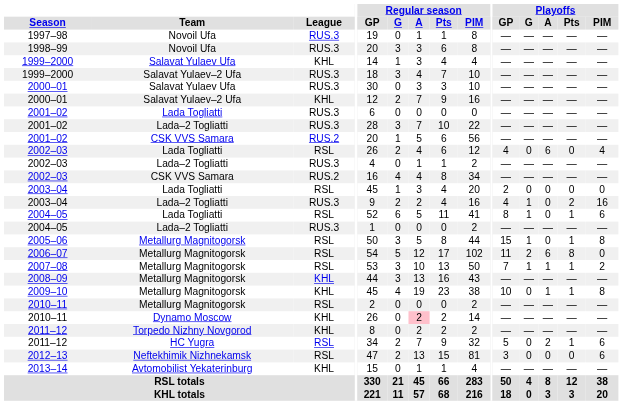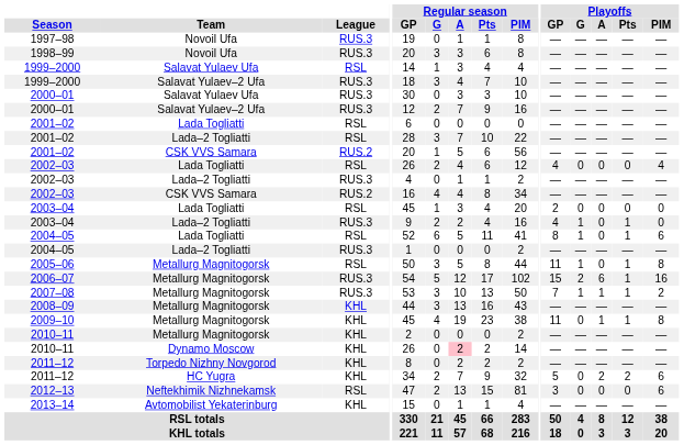 <table border="0" cellpadding="1" cellspacing="0" style="text-align:center; width:60em">
 <tr bgcolor="#e0e0e0">
 <th colspan="3" bgcolor="#ffffff"></th>
 <th rowspan="99" bgcolor="#ffffff"></th>
 <th colspan="5"><a href='#'>Regular season</a></th>
 <th rowspan="99" bgcolor="#ffffff"></th>
 <th colspan="5"><a href='#'>Playoffs</a></th>
 </tr>
 <tr bgcolor="#e0e0e0">
 <th><a href='#'>Season</a></th>
 <th>Team</th>
 <th>League</th>
 <th>GP</th>
 <th><a href='#'>G</a></th>
 <th><a href='#'>A</a></th>
 <th><a href='#'>Pts</a></th>
 <th><a href='#'>PIM</a></th>
 <th>GP</th>
 <th>G</th>
 <th>A</th>
 <th>Pts</th>
 <th>PIM</th>
 </tr>
 <tr>
 <td>1997–98</td>
 <td>Novoil Ufa</td>
 <td><a href='#'>RUS.3</a></td>
 <td>19</td>
 <td>0</td>
 <td>1</td>
 <td>1</td>
 <td>8</td>
 <td>—</td>
 <td>—</td>
 <td>—</td>
 <td>—</td>
 <td>—</td>
 </tr>
 <tr bgcolor="#f0f0f0">
 <td>1998–99</td>
 <td>Novoil Ufa</td>
 <td>RUS.3</td>
 <td>20</td>
 <td>3</td>
 <td>3</td>
 <td>6</td>
 <td>8</td>
 <td>—</td>
 <td>—</td>
 <td>—</td>
 <td>—</td>
 <td>—</td>
 </tr>
 <tr>
 <td><a href='#'>1999–2000</a></td>
 <td><a href='#'>Salavat Yulaev Ufa</a></td>
-<td>KHL</td>
+<td><a href='#'>RSL</a></td>
 <td>14</td>
 <td>1</td>
 <td>3</td>
 <td>4</td>
 <td>4</td>
 <td>—</td>
 <td>—</td>
 <td>—</td>
 <td>—</td>
 <td>—</td>
 </tr>
 <tr bgcolor="#f0f0f0">
 <td>1999–2000</td>
 <td>Salavat Yulaev–2 Ufa</td>
 <td>RUS.3</td>
 <td>18</td>
 <td>3</td>
 <td>4</td>
 <td>7</td>
 <td>10</td>
 <td>—</td>
 <td>—</td>
 <td>—</td>
 <td>—</td>
 <td>—</td>
 </tr>
 <tr>
 <td><a href='#'>2000–01</a></td>
 <td>Salavat Yulaev Ufa</td>
 <td>RUS.3</td>
 <td>30</td>
 <td>0</td>
 <td>3</td>
 <td>3</td>
 <td>10</td>
 <td>—</td>
 <td>—</td>
 <td>—</td>
 <td>—</td>
 <td>—</td>
 </tr>
 <tr bgcolor="#f0f0f0">
 <td>2000–01</td>
 <td>Salavat Yulaev–2 Ufa</td>
-<td>KHL</td>
+<td>RUS.3</td>
 <td>12</td>
 <td>2</td>
 <td>7</td>
 <td>9</td>
 <td>16</td>
 <td>—</td>
 <td>—</td>
 <td>—</td>
 <td>—</td>
 <td>—</td>
 </tr>
 <tr>
 <td><a href='#'>2001–02</a></td>
 <td><a href='#'>Lada Togliatti</a></td>
-<td>RUS.3</td>
+<td>RSL</td>
 <td>6</td>
 <td>0</td>
 <td>0</td>
 <td>0</td>
 <td>0</td>
 <td>—</td>
 <td>—</td>
 <td>—</td>
 <td>—</td>
 <td>—</td>
 </tr>
 <tr bgcolor="#f0f0f0">
 <td>2001–02</td>
 <td>Lada–2 Togliatti</td>
-<td>RUS.3</td>
+<td>RSL</td>
 <td>28</td>
 <td>3</td>
 <td>7</td>
 <td>10</td>
 <td>22</td>
 <td>—</td>
 <td>—</td>
 <td>—</td>
 <td>—</td>
 <td>—</td>
 </tr>
 <tr>
 <td><a href='#'>2001–02</a></td>
 <td><a href='#'>CSK VVS Samara</a></td>
 <td><a href='#'>RUS.2</a></td>
 <td>20</td>
 <td>1</td>
 <td>5</td>
 <td>6</td>
 <td>56</td>
 <td>—</td>
 <td>—</td>
 <td>—</td>
 <td>—</td>
 <td>—</td>
 </tr>
 <tr bgcolor="#f0f0f0">
 <td><a href='#'>2002–03</a></td>
 <td>Lada Togliatti</td>
 <td>RSL</td>
 <td>26</td>
 <td>2</td>
 <td>4</td>
 <td>6</td>
 <td>12</td>
 <td>4</td>
 <td>0</td>
-<td>6</td>
+<td>0</td>
 <td>0</td>
 <td>4</td>
 </tr>
 <tr>
 <td>2002–03</td>
 <td>Lada–2 Togliatti</td>
 <td>RUS.3</td>
 <td>4</td>
 <td>0</td>
 <td>1</td>
 <td>1</td>
 <td>2</td>
 <td>—</td>
 <td>—</td>
 <td>—</td>
 <td>—</td>
 <td>—</td>
 </tr>
 <tr bgcolor="#f0f0f0">
 <td><a href='#'>2002–03</a></td>
 <td>CSK VVS Samara</td>
 <td>RUS.2</td>
 <td>16</td>
 <td>4</td>
 <td>4</td>
 <td>8</td>
 <td>34</td>
 <td>—</td>
 <td>—</td>
 <td>—</td>
 <td>—</td>
 <td>—</td>
 </tr>
 <tr>
 <td><a href='#'>2003–04</a></td>
 <td>Lada Togliatti</td>
 <td>RSL</td>
 <td>45</td>
 <td>1</td>
 <td>3</td>
 <td>4</td>
 <td>20</td>
 <td>2</td>
 <td>0</td>
 <td>0</td>
 <td>0</td>
 <td>0</td>
 </tr>
 <tr bgcolor="#f0f0f0">
 <td>2003–04</td>
 <td>Lada–2 Togliatti</td>
 <td>RUS.3</td>
 <td>9</td>
 <td>2</td>
 <td>2</td>
 <td>4</td>
 <td>16</td>
 <td>4</td>
 <td>1</td>
 <td>0</td>
-<td>2</td>
-<td>16</td>
+<td>1</td>
+<td>0</td>
 </tr>
 <tr>
 <td><a href='#'>2004–05</a></td>
 <td>Lada Togliatti</td>
 <td>RSL</td>
 <td>52</td>
 <td>6</td>
 <td>5</td>
 <td>11</td>
 <td>41</td>
 <td>8</td>
 <td>1</td>
 <td>0</td>
 <td>1</td>
 <td>6</td>
 </tr>
 <tr bgcolor="#f0f0f0">
 <td>2004–05</td>
 <td>Lada–2 Togliatti</td>
 <td>RUS.3</td>
 <td>1</td>
 <td>0</td>
 <td>0</td>
 <td>0</td>
 <td>2</td>
 <td>—</td>
 <td>—</td>
 <td>—</td>
 <td>—</td>
 <td>—</td>
 </tr>
 <tr>
 <td><a href='#'>2005–06</a></td>
 <td><a href='#'>Metallurg Magnitogorsk</a></td>
 <td>RSL</td>
 <td>50</td>
 <td>3</td>
 <td>5</td>
 <td>8</td>
 <td>44</td>
-<td>15</td>
+<td>11</td>
 <td>1</td>
 <td>0</td>
 <td>1</td>
 <td>8</td>
 </tr>
 <tr bgcolor="#f0f0f0">
 <td><a href='#'>2006–07</a></td>
 <td>Metallurg Magnitogorsk</td>
-<td>RSL</td>
+<td>RUS.3</td>
 <td>54</td>
 <td>5</td>
 <td>12</td>
 <td>17</td>
 <td>102</td>
-<td>11</td>
+<td>15</td>
 <td>2</td>
 <td>6</td>
-<td>8</td>
-<td>0</td>
+<td>1</td>
+<td>16</td>
 </tr>
 <tr>
 <td><a href='#'>2007–08</a></td>
 <td>Metallurg Magnitogorsk</td>
-<td>RSL</td>
+<td>RUS.3</td>
 <td>53</td>
 <td>3</td>
 <td>10</td>
 <td>13</td>
 <td>50</td>
 <td>7</td>
 <td>1</td>
 <td>1</td>
 <td>1</td>
 <td>2</td>
 </tr>
 <tr bgcolor="#f0f0f0">
 <td><a href='#'>2008–09</a></td>
 <td>Metallurg Magnitogorsk</td>
 <td><a href='#'>KHL</a></td>
 <td>44</td>
 <td>3</td>
 <td>13</td>
 <td>16</td>
 <td>43</td>
 <td>—</td>
 <td>—</td>
 <td>—</td>
 <td>—</td>
 <td>—</td>
 </tr>
 <tr>
 <td><a href='#'>2009–10</a></td>
 <td>Metallurg Magnitogorsk</td>
 <td>KHL</td>
 <td>45</td>
 <td>4</td>
 <td>19</td>
 <td>23</td>
 <td>38</td>
-<td>10</td>
+<td>11</td>
 <td>0</td>
 <td>1</td>
 <td>1</td>
 <td>8</td>
 </tr>
 <tr bgcolor="#f0f0f0">
 <td><a href='#'>2010–11</a></td>
 <td>Metallurg Magnitogorsk</td>
-<td>RSL</td>
+<td>KHL</td>
 <td>2</td>
 <td>0</td>
 <td>0</td>
 <td>0</td>
 <td>2</td>
 <td>—</td>
 <td>—</td>
 <td>—</td>
 <td>—</td>
 <td>—</td>
 </tr>
 <tr>
 <td>2010–11</td>
 <td><a href='#'>Dynamo Moscow</a></td>
 <td>KHL</td>
 <td>26</td>
 <td>0</td>
 <td style="background: pink;">2</td>
 <td>2</td>
 <td>14</td>
 <td>—</td>
 <td>—</td>
 <td>—</td>
 <td>—</td>
 <td>—</td>
 </tr>
 <tr bgcolor="#f0f0f0">
 <td><a href='#'>2011–12</a></td>
 <td><a href='#'>Torpedo Nizhny Novgorod</a></td>
 <td>KHL</td>
 <td>8</td>
 <td>0</td>
 <td>2</td>
 <td>2</td>
 <td>2</td>
 <td>—</td>
 <td>—</td>
 <td>—</td>
 <td>—</td>
 <td>—</td>
 </tr>
 <tr>
 <td>2011–12</td>
 <td><a href='#'>HC Yugra</a></td>
-<td><a href='#'>RSL</a></td>
+<td>KHL</td>
 <td>34</td>
 <td>2</td>
 <td>7</td>
 <td>9</td>
 <td>32</td>
 <td>5</td>
 <td>0</td>
 <td>2</td>
-<td>1</td>
+<td>2</td>
 <td>6</td>
 </tr>
 <tr bgcolor="#f0f0f0">
 <td><a href='#'>2012–13</a></td>
 <td><a href='#'>Neftekhimik Nizhnekamsk</a></td>
 <td>RSL</td>
 <td>47</td>
 <td>2</td>
 <td>13</td>
 <td>15</td>
 <td>81</td>
 <td>3</td>
 <td>0</td>
 <td>0</td>
 <td>0</td>
 <td>6</td>
 </tr>
 <tr>
 <td><a href='#'>2013–14</a></td>
 <td><a href='#'>Avtomobilist Yekaterinburg</a></td>
 <td>KHL</td>
 <td>15</td>
 <td>0</td>
 <td>1</td>
 <td>1</td>
 <td>4</td>
 <td>—</td>
 <td>—</td>
 <td>—</td>
 <td>—</td>
 <td>—</td>
 </tr>
 <tr bgcolor="#e0e0e0">
 <th colspan="3">RSL totals</th>
 <th>330</th>
 <th>21</th>
 <th>45</th>
 <th>66</th>
 <th>283</th>
 <th>50</th>
 <th>4</th>
 <th>8</th>
 <th>12</th>
 <th>38</th>
 </tr>
 <tr bgcolor="#e0e0e0">
 <th colspan="3">KHL totals</th>
 <th>221</th>
 <th>11</th>
 <th>57</th>
 <th>68</th>
 <th>216</th>
 <th>18</th>
 <th>0</th>
 <th>3</th>
 <th>3</th>
 <th>20</th>
 </tr>
 </table>
